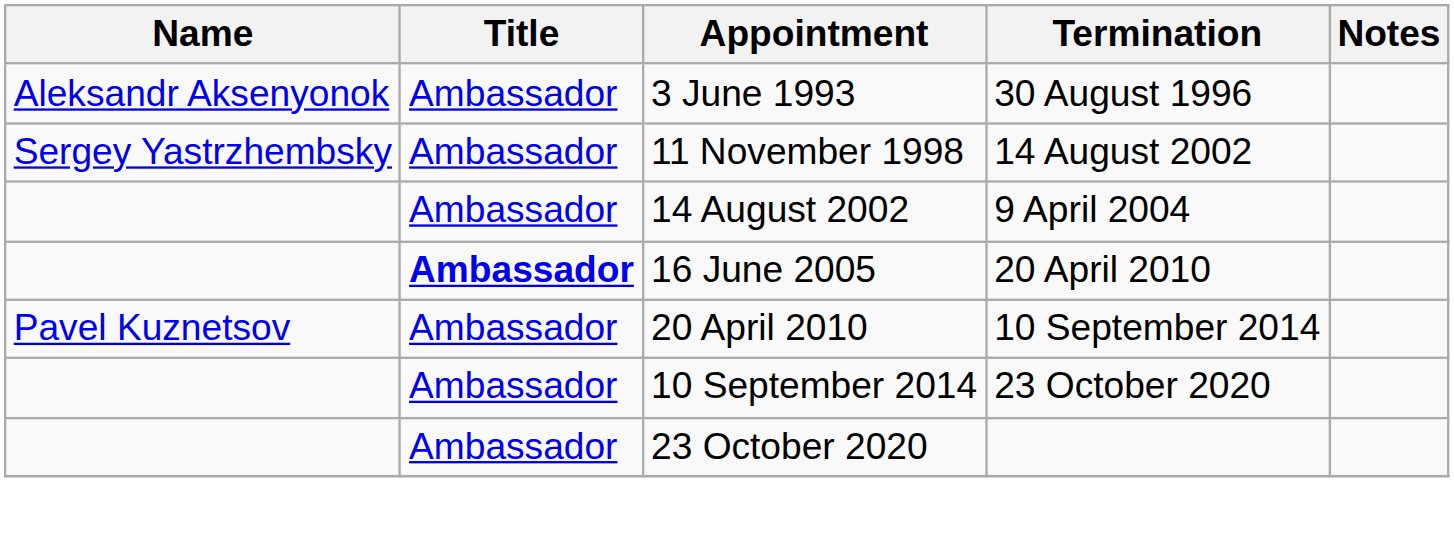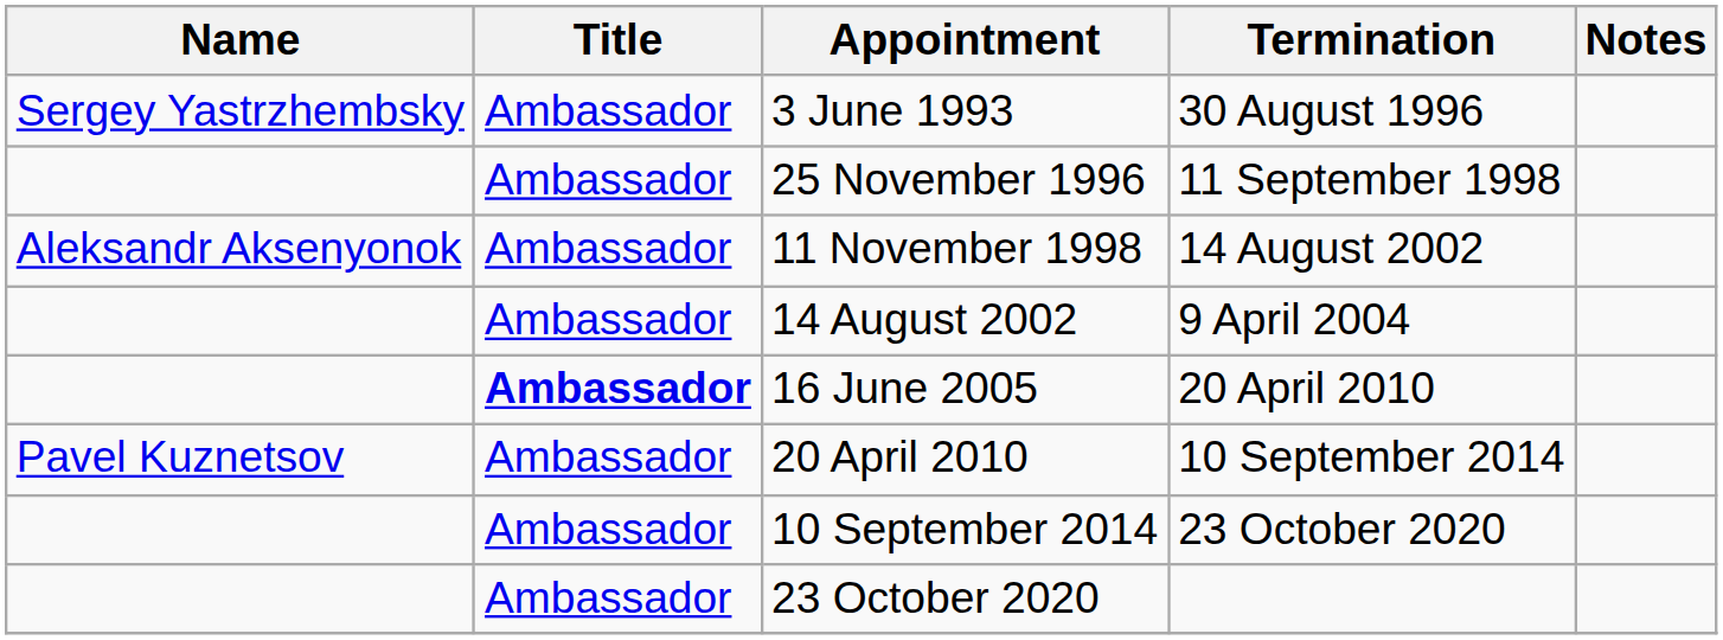 <table class="wikitable">
 <tr valign="middle">
 <th>Name</th>
 <th>Title</th>
 <th>Appointment</th>
 <th>Termination</th>
 <th>Notes</th>
 </tr>
 <tr>
-<td><a href='#'>Aleksandr Aksenyonok</a></td>
+<td><a href='#'>Sergey Yastrzhembsky</a></td>
 <td><a href='#'>Ambassador</a></td>
 <td>3 June 1993</td>
 <td>30 August 1996</td>
 <td></td>
 </tr>
 <tr>
-<td><a href='#'>Sergey Yastrzhembsky</a></td>
+<td></td>
+<td><a href='#'>Ambassador</a></td>
+<td>25 November 1996</td>
+<td>11 September 1998</td>
+<td></td>
+</tr>
+<tr>
+<td><a href='#'>Aleksandr Aksenyonok</a></td>
 <td><a href='#'>Ambassador</a></td>
 <td>11 November 1998</td>
 <td>14 August 2002</td>
 <td></td>
 </tr>
 <tr>
 <td></td>
 <td><a href='#'>Ambassador</a></td>
 <td>14 August 2002</td>
 <td>9 April 2004</td>
 <td></td>
 </tr>
 <tr>
 <td></td>
 <td><strong><a href='#'>Ambassador</a></strong></td>
 <td>16 June 2005</td>
 <td>20 April 2010</td>
 <td></td>
 </tr>
 <tr>
 <td><a href='#'>Pavel Kuznetsov</a></td>
 <td><a href='#'>Ambassador</a></td>
 <td>20 April 2010</td>
 <td>10 September 2014</td>
 <td></td>
 </tr>
 <tr>
 <td></td>
 <td><a href='#'>Ambassador</a></td>
 <td>10 September 2014</td>
 <td>23 October 2020</td>
 <td></td>
 </tr>
 <tr>
 <td></td>
 <td><a href='#'>Ambassador</a></td>
 <td>23 October 2020</td>
 <td></td>
 <td></td>
 </tr>
 <tr>
 </tr>
 </table>
